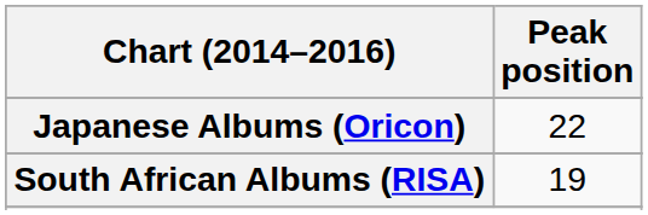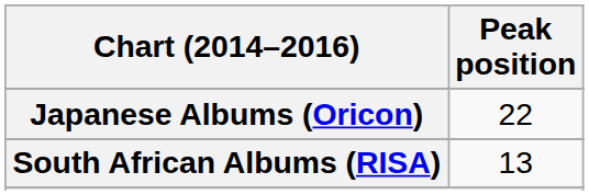 <table class="wikitable sortable plainrowheaders" style="text-align:center">
 <tr>
 <th scope="col">Chart (2014–2016)</th>
 <th scope="col">Peak<br>position</th>
 </tr>
 <tr>
 </tr>
 <tr>
 </tr>
 <tr>
 </tr>
 <tr>
 </tr>
 <tr>
 </tr>
 <tr>
 </tr>
 <tr>
 </tr>
 <tr>
 </tr>
 <tr>
 </tr>
 <tr>
 </tr>
 <tr>
 </tr>
 <tr>
 </tr>
 <tr>
 </tr>
 <tr>
 <th scope="row">Japanese Albums (<a href='#'>Oricon</a>)</th>
 <td>22</td>
 </tr>
 <tr>
 </tr>
 <tr>
 </tr>
 <tr>
 </tr>
 <tr>
 </tr>
 <tr>
 <th scope="row">South African Albums (<a href='#'>RISA</a>)</th>
-<td>19</td>
+<td>13</td>
 </tr>
 <tr>
 </tr>
 <tr>
 </tr>
 <tr>
 </tr>
 <tr>
 </tr>
 <tr>
 </tr>
 <tr>
 </tr>
 <tr>
 </tr>
 </table>
